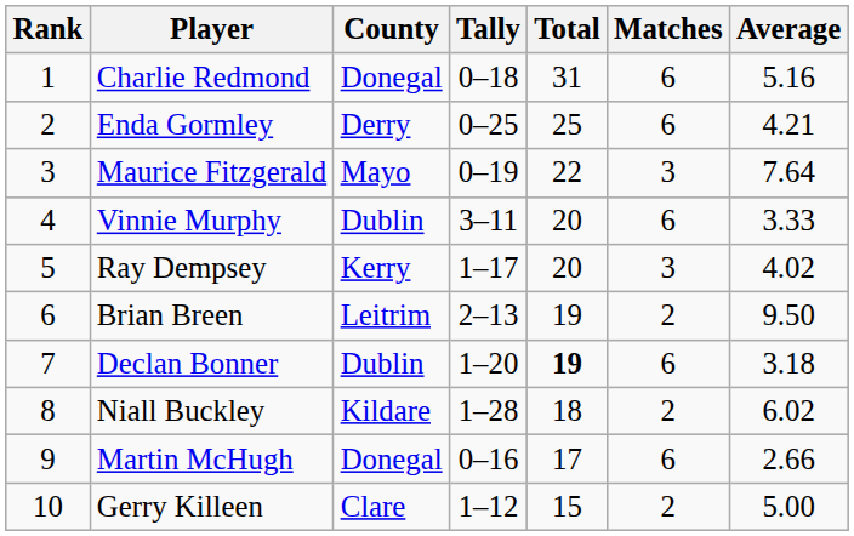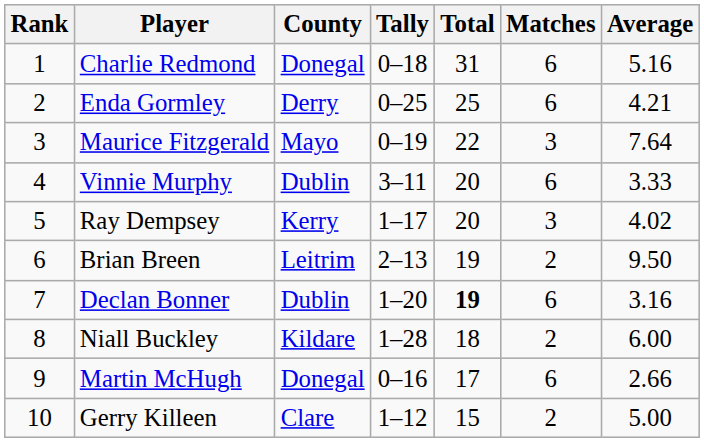 <table class="wikitable">
 <tr>
 <th>Rank</th>
 <th>Player</th>
 <th>County</th>
 <th>Tally</th>
 <th>Total</th>
 <th>Matches</th>
 <th>Average</th>
 </tr>
 <tr>
 <td rowspan=1 align=center>1</td>
 <td><a href='#'>Charlie Redmond</a></td>
 <td><a href='#'>Donegal</a></td>
 <td align=center>0–18</td>
 <td align=center>31</td>
 <td align=center>6</td>
 <td align=center>5.16</td>
 </tr>
 <tr>
 <td rowspan=1 align=center>2</td>
 <td><a href='#'>Enda Gormley</a></td>
 <td><a href='#'>Derry</a></td>
 <td align=center>0–25</td>
 <td align=center>25</td>
 <td align=center>6</td>
 <td align=center>4.21</td>
 </tr>
 <tr>
 <td rowspan=1 align=center>3</td>
 <td><a href='#'>Maurice Fitzgerald</a></td>
 <td><a href='#'>Mayo</a></td>
 <td align=center>0–19</td>
 <td align=center>22</td>
 <td align=center>3</td>
 <td align=center>7.64</td>
 </tr>
 <tr>
 <td rowspan=1 align=center>4</td>
 <td><a href='#'>Vinnie Murphy</a></td>
 <td><a href='#'>Dublin</a></td>
 <td align=center>3–11</td>
 <td align=center>20</td>
 <td align=center>6</td>
 <td align=center>3.33</td>
 </tr>
 <tr>
 <td rowspan=1 align=center>5</td>
 <td>Ray Dempsey</td>
 <td><a href='#'>Kerry</a></td>
 <td align=center>1–17</td>
 <td align=center>20</td>
 <td align=center>3</td>
 <td align=center>4.02</td>
 </tr>
 <tr>
 <td rowspan=1 align=center>6</td>
 <td>Brian Breen</td>
 <td><a href='#'>Leitrim</a></td>
 <td align=center>2–13</td>
 <td align=center>19</td>
 <td align=center>2</td>
 <td align=center>9.50</td>
 </tr>
 <tr>
 <td rowspan=1 align=center>7</td>
 <td><a href='#'>Declan Bonner</a></td>
 <td><a href='#'>Dublin</a></td>
 <td align=center>1–20</td>
 <td align=center><strong>19</strong></td>
 <td align=center>6</td>
-<td align=center>3.18</td>
+<td align=center>3.16</td>
 </tr>
 <tr>
 <td rowspan=1 align=center>8</td>
 <td>Niall Buckley</td>
 <td><a href='#'>Kildare</a></td>
 <td align=center>1–28</td>
 <td align=center>18</td>
 <td align=center>2</td>
-<td align=center>6.02</td>
+<td align=center>6.00</td>
 </tr>
 <tr>
 <td rowspan=1 align=center>9</td>
 <td><a href='#'>Martin McHugh</a></td>
 <td><a href='#'>Donegal</a></td>
 <td align=center>0–16</td>
 <td align=center>17</td>
 <td align=center>6</td>
 <td align=center>2.66</td>
 </tr>
 <tr>
 <td rowspan=1 align=center>10</td>
 <td>Gerry Killeen</td>
 <td><a href='#'>Clare</a></td>
 <td align=center>1–12</td>
 <td align=center>15</td>
 <td align=center>2</td>
 <td align=center>5.00</td>
 </tr>
 </table>
